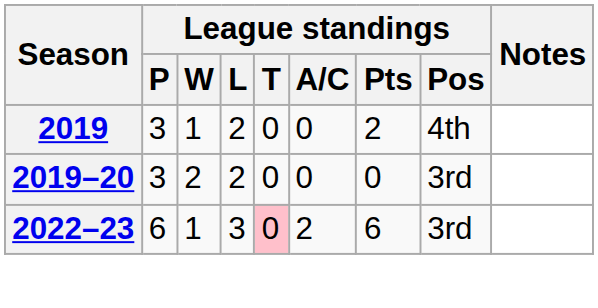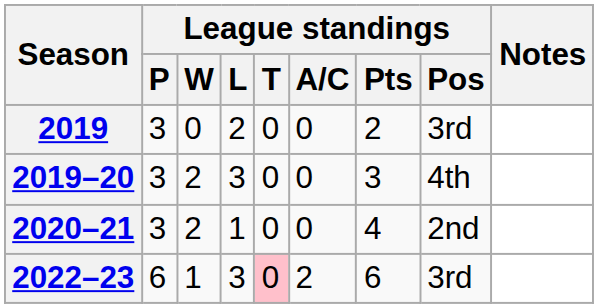 <table class="wikitable sortable">
 <tr>
 <th scope="col" rowspan="2">Season</th>
 <th scope="col" colspan="7">League standings</th>
 <th scope="col" rowspan="2">Notes</th>
 </tr>
 <tr>
 <th scope="col">P</th>
 <th scope="col">W</th>
 <th scope="col">L</th>
 <th scope="col">T</th>
 <th scope="col">A/C</th>
 <th scope="col">Pts</th>
 <th scope="col">Pos</th>
 </tr>
 <tr>
 <th scope="row"><a href='#'>2019</a></th>
 <td>3</td>
-<td>1</td>
+<td>0</td>
 <td>2</td>
 <td>0</td>
 <td>0</td>
 <td>2</td>
-<td>4th</td>
+<td>3rd</td>
 <td style="background: white;"></td>
 </tr>
 <tr>
 <th scope="row"><a href='#'>2019–20</a></th>
 <td>3</td>
 <td>2</td>
-<td>2</td>
+<td>3</td>
 <td>0</td>
 <td>0</td>
+<td>3</td>
+<td>4th</td>
+<td style="background: white;"></td>
+</tr>
+<tr>
+<th scope="row"><a href='#'>2020–21</a></th>
+<td>3</td>
+<td>2</td>
+<td>1</td>
 <td>0</td>
-<td>3rd</td>
+<td>0</td>
+<td>4</td>
+<td>2nd</td>
 <td style="background: white;"></td>
 </tr>
 <tr>
 <th scope="row"><a href='#'>2022–23</a></th>
 <td>6</td>
 <td>1</td>
 <td>3</td>
 <td style="background: pink;">0</td>
 <td>2</td>
 <td>6</td>
 <td>3rd</td>
 <td style="background: white;"></td>
 </tr>
 </table>
